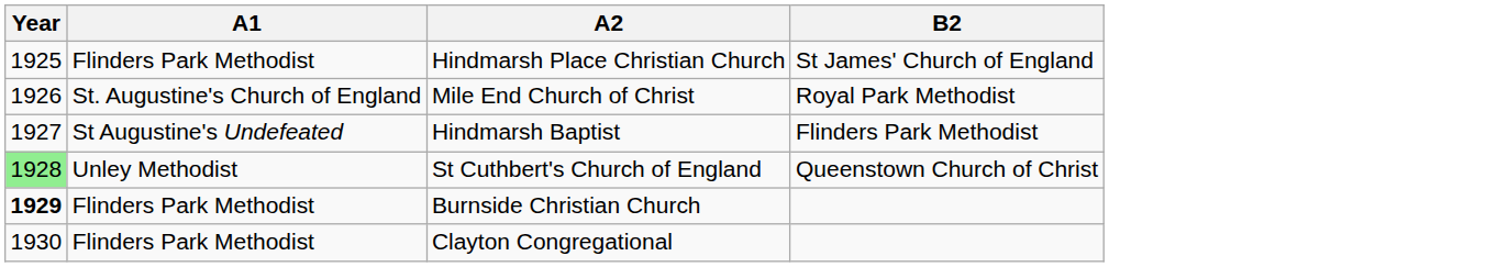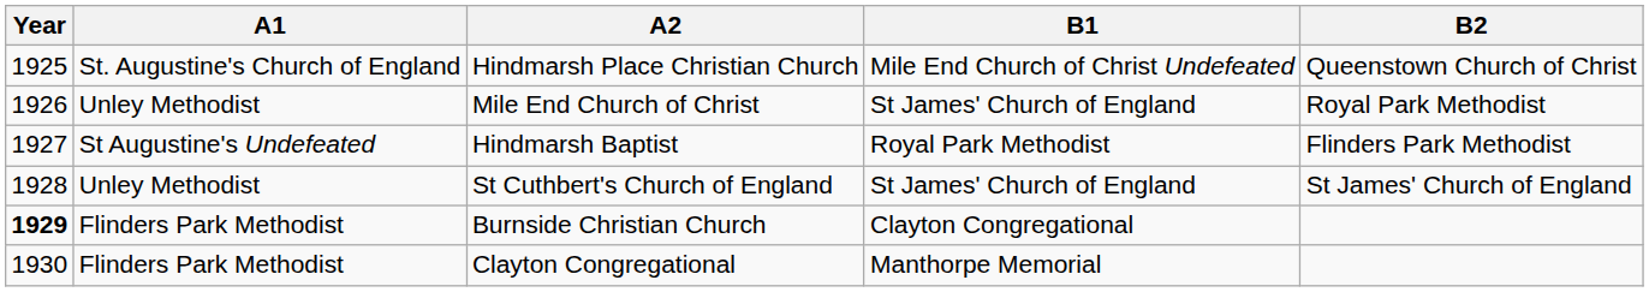 <table class="wikitable">
 <tr>
 <th>Year</th>
 <th>A1</th>
 <th>A2</th>
+<th>B1</th>
 <th>B2</th>
 </tr>
 <tr>
 <td>1925</td>
-<td>Flinders Park Methodist </td>
+<td>St. Augustine's Church of England </td>
 <td>Hindmarsh Place Christian Church </td>
-<td>St James' Church of England </td>
+<td>Mile End Church of Christ <em>Undefeated</em> </td>
+<td>Queenstown Church of Christ</td>
 </tr>
 <tr>
 <td>1926</td>
-<td>St. Augustine's Church of England </td>
+<td>Unley Methodist </td>
 <td>Mile End Church of Christ </td>
+<td>St James' Church of England </td>
 <td>Royal Park Methodist </td>
 </tr>
 <tr>
 <td>1927</td>
 <td>St Augustine's <em>Undefeated</em> </td>
 <td>Hindmarsh Baptist </td>
+<td>Royal Park Methodist </td>
 <td>Flinders Park Methodist </td>
 </tr>
 <tr>
-<td style="background: lightgreen;">1928</td>
+<td>1928</td>
 <td>Unley Methodist</td>
 <td>St Cuthbert's Church of England</td>
-<td>Queenstown Church of Christ</td>
+<td>St James' Church of England</td>
+<td>St James' Church of England </td>
 </tr>
 <tr>
 <td><strong>1929</strong></td>
 <td>Flinders Park Methodist </td>
 <td>Burnside Christian Church </td>
+<td>Clayton Congregational</td>
 <td></td>
 </tr>
 <tr>
 <td>1930</td>
 <td>Flinders Park Methodist </td>
 <td>Clayton Congregational </td>
+<td>Manthorpe Memorial </td>
 <td></td>
 </tr>
 </table>
